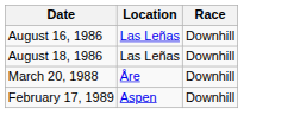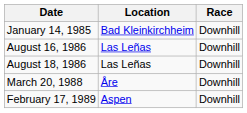 <table class="wikitable">
 <tr>
 <th><strong>Date</strong></th>
 <th><strong>Location</strong></th>
 <th><strong>Race</strong></th>
+</tr>
+<tr>
+<td>January 14, 1985</td>
+<td> <a href='#'>Bad Kleinkirchheim</a></td>
+<td>Downhill</td>
 </tr>
 <tr>
 <td>August 16, 1986</td>
 <td> <a href='#'>Las Leñas</a></td>
 <td>Downhill</td>
 </tr>
 <tr>
 <td>August 18, 1986</td>
 <td> Las Leñas</td>
 <td>Downhill</td>
 </tr>
 <tr>
 <td>March 20, 1988</td>
 <td> <a href='#'>Åre</a></td>
 <td>Downhill</td>
 </tr>
 <tr>
 <td>February 17, 1989</td>
 <td> <a href='#'>Aspen</a></td>
 <td>Downhill</td>
 </tr>
 </table>
